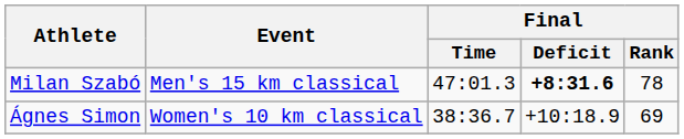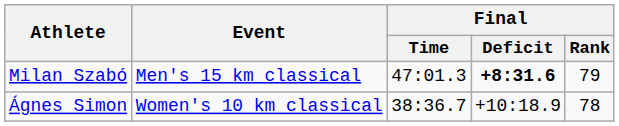 <table class="wikitable" style="font-size:90%">
 <tr>
 <th rowspan=2>Athlete</th>
 <th rowspan=2>Event</th>
 <th colspan=3>Final</th>
 </tr>
 <tr style="font-size: 95%">
 <th>Time</th>
 <th>Deficit</th>
 <th>Rank</th>
 </tr>
 <tr align=center>
 <td align=left><a href='#'>Milan Szabó</a></td>
 <td align=left><a href='#'>Men's 15 km classical</a></td>
 <td>47:01.3</td>
 <td><strong>+8:31.6</strong></td>
-<td>78</td>
+<td>79</td>
 </tr>
 <tr align=center>
 <td align=left><a href='#'>Ágnes Simon</a></td>
 <td align=left><a href='#'>Women's 10 km classical</a></td>
 <td>38:36.7</td>
 <td>+10:18.9</td>
-<td>69</td>
+<td>78</td>
 </tr>
 </table>
